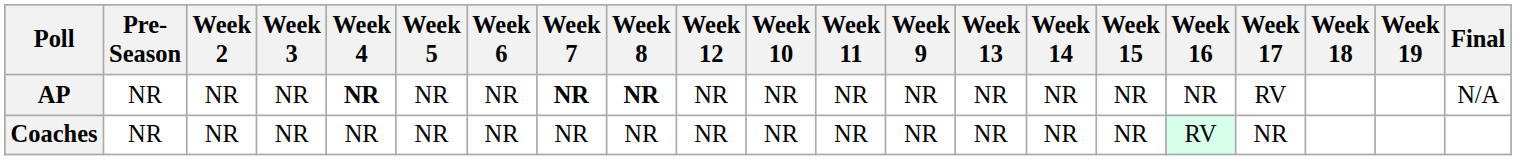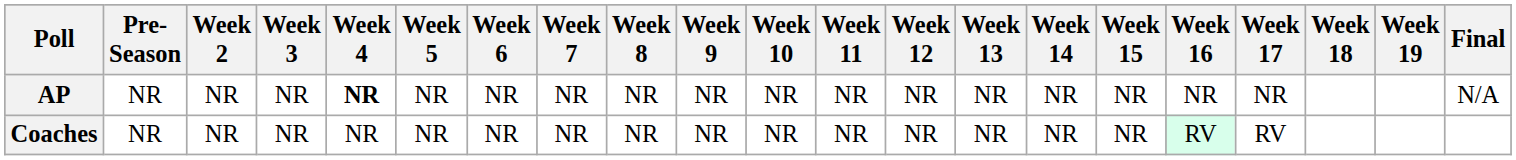 <table class="wikitable" style="white-space:nowrap;font-size:90%">
 <tr>
 <th>Poll</th>
 <th>Pre-<br>Season</th>
 <th>Week<br>2</th>
 <th>Week<br>3</th>
 <th>Week<br>4</th>
 <th>Week<br>5</th>
 <th>Week<br>6</th>
 <th>Week<br>7</th>
 <th>Week<br>8</th>
-<th>Week<br>12</th>
+<th>Week<br>9</th>
 <th>Week<br>10</th>
 <th>Week<br>11</th>
-<th>Week<br>9</th>
+<th>Week<br>12</th>
 <th>Week<br>13</th>
 <th>Week<br>14</th>
 <th>Week<br>15</th>
 <th>Week<br>16</th>
 <th>Week<br>17</th>
 <th>Week<br>18</th>
 <th>Week<br>19</th>
 <th>Final</th>
 </tr>
 <tr style="text-align:center;">
 <th>AP</th>
 <td style="background:#FFFFFF;">NR</td>
 <td style="background:#FFFFFF;">NR</td>
 <td style="background:#FFFFFF;">NR</td>
 <td style="background:#FFFFFF;"><strong>NR</strong></td>
 <td style="background:#FFFFFF;">NR</td>
 <td style="background:#FFFFFF;">NR</td>
-<td style="background:#FFFFFF;"><strong>NR</strong></td>
-<td style="background:#FFFFFF;"><strong>NR</strong></td>
 <td style="background:#FFFFFF;">NR</td>
 <td style="background:#FFFFFF;">NR</td>
 <td style="background:#FFFFFF;">NR</td>
 <td style="background:#FFFFFF;">NR</td>
 <td style="background:#FFFFFF;">NR</td>
 <td style="background:#FFFFFF;">NR</td>
 <td style="background:#FFFFFF;">NR</td>
 <td style="background:#FFFFFF;">NR</td>
-<td style="background:#FFFFFF;">RV</td>
+<td style="background:#FFFFFF;">NR</td>
+<td style="background:#FFFFFF;">NR</td>
+<td style="background:#FFFFFF;">NR</td>
 <td style="background:#FFFFFF;"></td>
 <td style="background:#FFFFFF;"></td>
 <td style="background:#FFFFFF;">N/A</td>
 </tr>
 <tr style="text-align:center;">
 <th>Coaches</th>
 <td style="background:#FFFFFF;">NR</td>
 <td style="background:#FFFFFF;">NR</td>
 <td style="background:#FFFFFF;">NR</td>
 <td style="background:#FFFFFF;">NR</td>
 <td style="background:#FFFFFF;">NR</td>
 <td style="background:#FFFFFF;">NR</td>
 <td style="background:#FFFFFF;">NR</td>
 <td style="background:#FFFFFF;">NR</td>
 <td style="background:#FFFFFF;">NR</td>
 <td style="background:#FFFFFF;">NR</td>
 <td style="background:#FFFFFF;">NR</td>
 <td style="background:#FFFFFF;">NR</td>
 <td style="background:#FFFFFF;">NR</td>
 <td style="background:#FFFFFF;">NR</td>
 <td style="background:#FFFFFF;">NR</td>
 <td style="background:#D8FFEB;">RV</td>
-<td style="background:#FFFFFF;">NR</td>
+<td style="background:#FFFFFF;">RV</td>
 <td style="background:#FFFFFF;"></td>
 <td style="background:#FFFFFF;"></td>
 <td style="background:#FFFFFF;"></td>
 </tr>
 </table>
